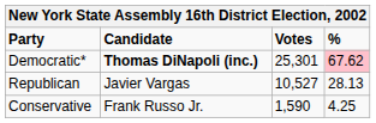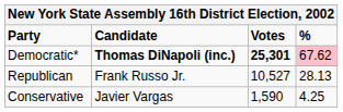 <table class="wikitable">
 <tr>
 <th colspan="4">New York State Assembly 16th District Election, 2002</th>
 </tr>
 <tr>
 <td><strong>Party</strong></td>
 <td><strong>Candidate</strong></td>
 <td><strong>Votes</strong></td>
 <td><strong>%</strong></td>
 </tr>
 <tr>
 <td>Democratic*</td>
 <td><strong>Thomas DiNapoli (inc.)</strong></td>
-<td>25,301</td>
+<td><strong>25,301</strong></td>
 <td style="background: pink;">67.62</td>
 </tr>
 <tr>
 <td>Republican</td>
-<td>Javier Vargas</td>
+<td>Frank Russo Jr.</td>
 <td>10,527</td>
 <td>28.13</td>
 </tr>
 <tr>
 <td>Conservative</td>
-<td>Frank Russo Jr.</td>
+<td>Javier Vargas</td>
 <td>1,590</td>
 <td>4.25</td>
 </tr>
 </table>
